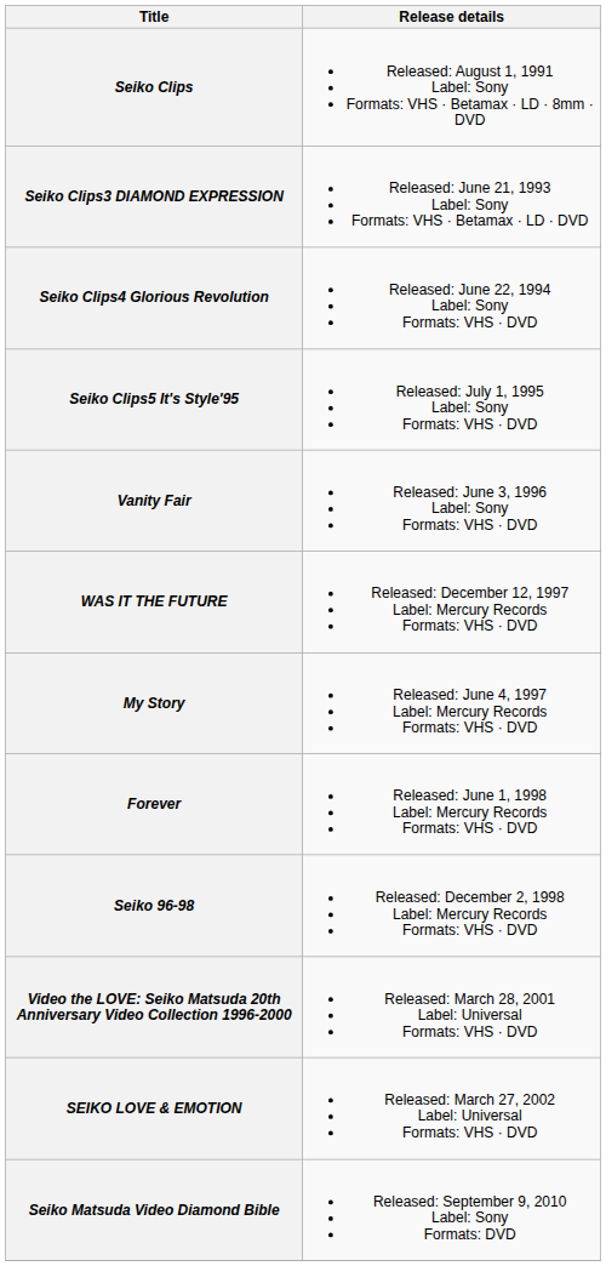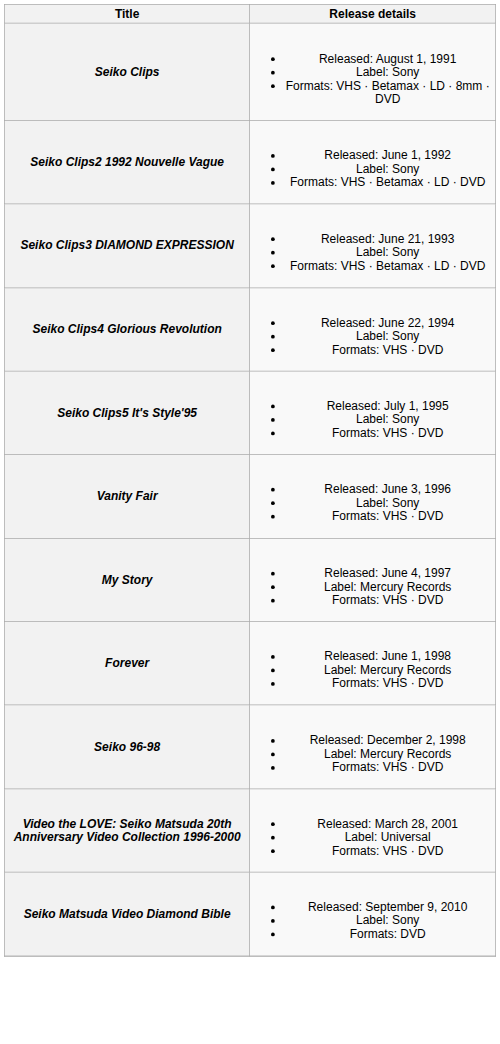 <table class="wikitable plainrowheaders" style="text-align:center;">
 <tr>
 <th scope="col" style="width:20em;">Title</th>
 <th scope="col" style="width:20em;">Release details</th>
 </tr>
 <tr>
 <th scope="row"><em>Seiko Clips</em></th>
 <td><br><ul><li>Released: August 1, 1991</li><li>Label: Sony</li><li>Formats: VHS · Betamax · LD · 8mm · DVD</li></ul></td>
+</tr>
+<tr>
+<th scope="row"><em>Seiko Clips2 1992 Nouvelle Vague</em></th>
+<td><br><ul><li>Released: June 1, 1992</li><li>Label: Sony</li><li>Formats: VHS · Betamax · LD · DVD</li></ul></td>
 </tr>
 <tr>
 <th scope="row"><em>Seiko Clips3 DIAMOND EXPRESSION</em></th>
 <td><br><ul><li>Released: June 21, 1993</li><li>Label: Sony</li><li>Formats: VHS · Betamax · LD · DVD</li></ul></td>
 </tr>
 <tr>
 <th scope="row"><em>Seiko Clips4 Glorious Revolution</em></th>
 <td><br><ul><li>Released: June 22, 1994</li><li>Label: Sony</li><li>Formats: VHS · DVD</li></ul></td>
 </tr>
 <tr>
 <th scope="row"><em>Seiko Clips5 It's Style'95</em></th>
 <td><br><ul><li>Released: July 1, 1995</li><li>Label: Sony</li><li>Formats: VHS · DVD</li></ul></td>
 </tr>
 <tr>
 <th scope="row"><em>Vanity Fair</em></th>
 <td><br><ul><li>Released: June 3, 1996</li><li>Label: Sony</li><li>Formats: VHS · DVD</li></ul></td>
 </tr>
 <tr>
-<th scope="row"><em>WAS IT THE FUTURE</em></th>
-<td><br><ul><li>Released: December 12, 1997</li><li>Label: Mercury Records</li><li>Formats: VHS · DVD</li></ul></td>
-</tr>
-<tr>
 <th scope="row"><em>My Story</em></th>
 <td><br><ul><li>Released: June 4, 1997</li><li>Label: Mercury Records</li><li>Formats: VHS · DVD</li></ul></td>
 </tr>
 <tr>
 <th scope="row"><em>Forever</em></th>
 <td><br><ul><li>Released: June 1, 1998</li><li>Label: Mercury Records</li><li>Formats: VHS · DVD</li></ul></td>
 </tr>
 <tr>
 <th scope="row"><em>Seiko 96-98</em></th>
 <td><br><ul><li>Released: December 2, 1998</li><li>Label: Mercury Records</li><li>Formats: VHS · DVD</li></ul></td>
 </tr>
 <tr>
 <th scope="row"><em>Video the LOVE: Seiko Matsuda 20th Anniversary Video Collection 1996-2000</em></th>
 <td><br><ul><li>Released: March 28, 2001</li><li>Label: Universal</li><li>Formats: VHS · DVD</li></ul></td>
 </tr>
 <tr>
-<th scope="row"><em>SEIKO LOVE & EMOTION</em></th>
-<td><br><ul><li>Released: March 27, 2002</li><li>Label: Universal</li><li>Formats: VHS · DVD</li></ul></td>
-</tr>
-<tr>
 <th scope="row"><em>Seiko Matsuda Video Diamond Bible</em></th>
 <td><br><ul><li>Released: September 9, 2010</li><li>Label: Sony</li><li>Formats: DVD</li></ul></td>
 </tr>
 <tr>
 </tr>
 </table>
